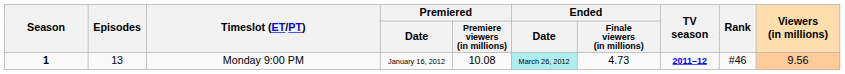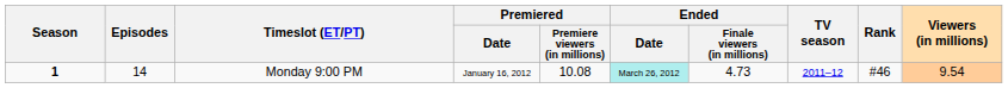 <table class="wikitable">
 <tr>
 <th style="width:10%;" rowspan="2">Season</th>
 <th style="width:7%;" rowspan="2">Episodes</th>
 <th style="width:28%;" rowspan="2">Timeslot (<a href='#'>ET</a>/<a href='#'>PT</a>)</th>
 <th colspan=2>Premiered</th>
 <th colspan=2>Ended</th>
 <th style="width:7%;" rowspan="2">TV season</th>
 <th rowspan="2">Rank</th>
 <th style="width:10%; background:#ffdead;" rowspan="2">Viewers<br>(in millions)</th>
 </tr>
 <tr>
 <th>Date</th>
 <th span style="width:7%; font-size:smaller; line-height:100%;">Premiere<br>viewers<br>(in millions)</th>
 <th>Date</th>
 <th span style="width:10%; font-size:smaller; line-height:100%;">Finale<br>viewers<br>(in millions)</th>
 </tr>
 <tr style="text-align:center;">
 <td><strong>1</strong></td>
-<td>13</td>
+<td>14</td>
 <td>Monday 9:00 PM</td>
 <td style="font-size:11px;line-height:110%">January 16, 2012</td>
 <td>10.08</td>
 <td style="background: paleturquoise; font-size:11px;line-height:110%">March 26, 2012</td>
 <td>4.73</td>
-<td style="font-size:smaller"><strong><a href='#'>2011–12</a></strong></td>
+<td style="font-size:smaller"><a href='#'>2011–12</a></td>
 <td style="text-align:center">#46</td>
-<td style="background:#fc9;">9.56</td>
+<td style="background:#fc9;">9.54</td>
 </tr>
 </table>
